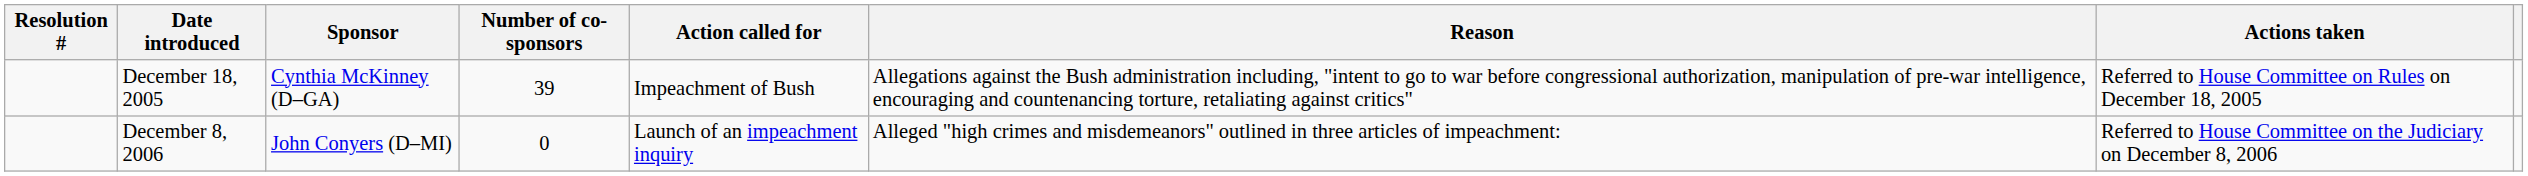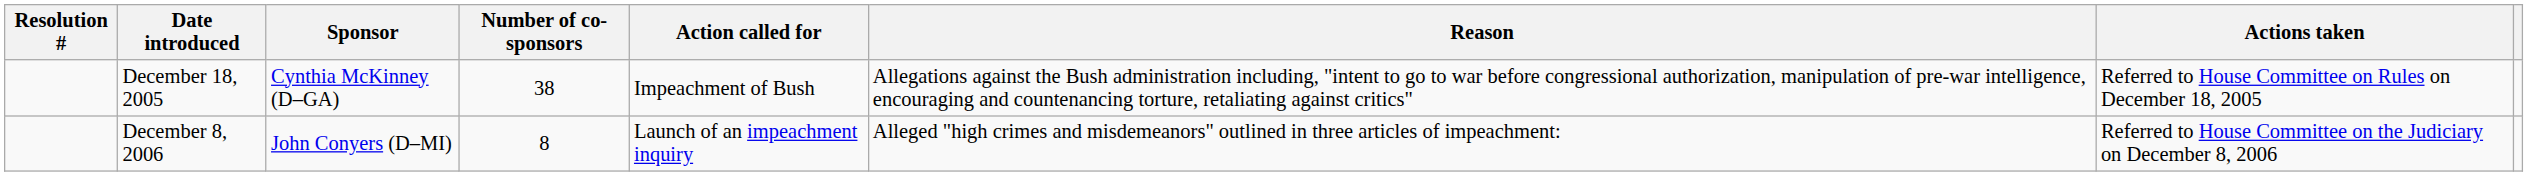 <table class=wikitable>
 <tr>
 <th>Resolution #</th>
 <th>Date introduced</th>
 <th>Sponsor</th>
 <th>Number of co-sponsors</th>
 <th>Action called for</th>
 <th>Reason</th>
 <th>Actions taken</th>
 <th></th>
 </tr>
 <tr>
 <td></td>
 <td>December 18, 2005</td>
 <td><a href='#'>Cynthia McKinney</a> (D–GA)</td>
-<td style="text-align: center">39</td>
+<td style="text-align: center">38</td>
 <td>Impeachment of Bush</td>
 <td>Allegations against the Bush administration including, "intent to go to war before congressional authorization, manipulation of pre-war intelligence, encouraging and countenancing torture, retaliating against critics"</td>
 <td>Referred to <a href='#'>House Committee on Rules</a> on December 18, 2005</td>
 <td></td>
 </tr>
 <tr>
 <td></td>
 <td>December 8, 2006</td>
 <td><a href='#'>John Conyers</a> (D–MI)</td>
-<td style="text-align: center">0</td>
+<td style="text-align: center">8</td>
 <td>Launch of an <a href='#'>impeachment inquiry</a></td>
 <td {{small>Alleged "high crimes and misdemeanors" outlined in three articles of impeachment:<br><br></td>
 <td>Referred to <a href='#'>House Committee on the Judiciary</a> on December 8, 2006</td>
 <td></td>
 </tr>
 </table>
